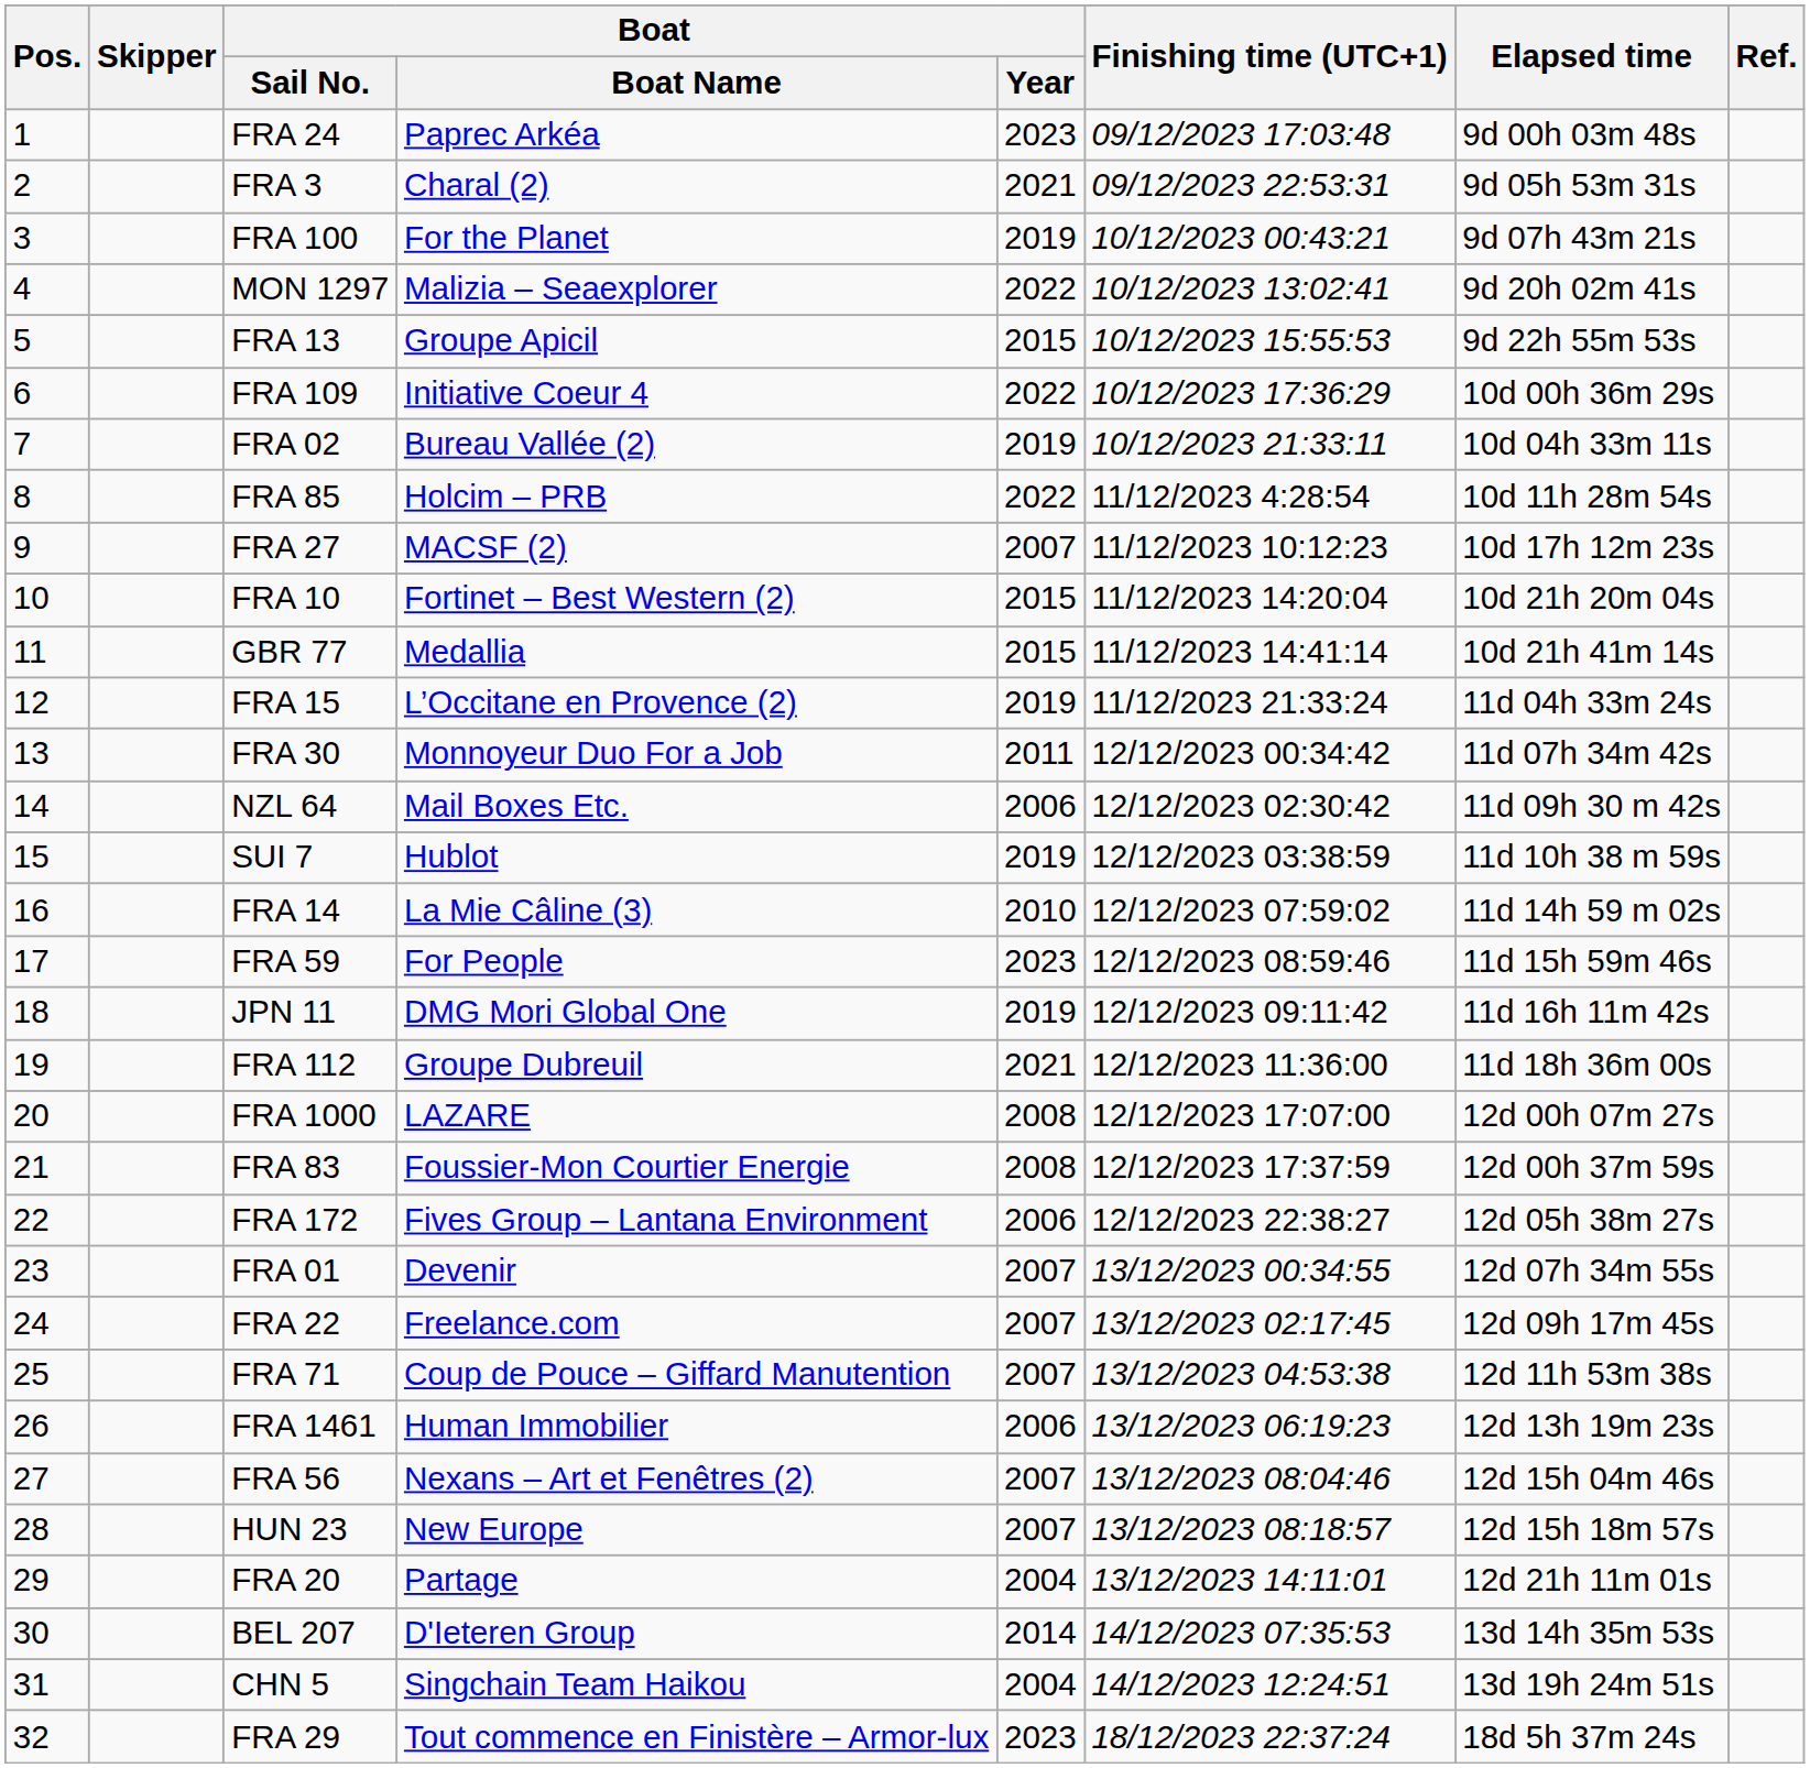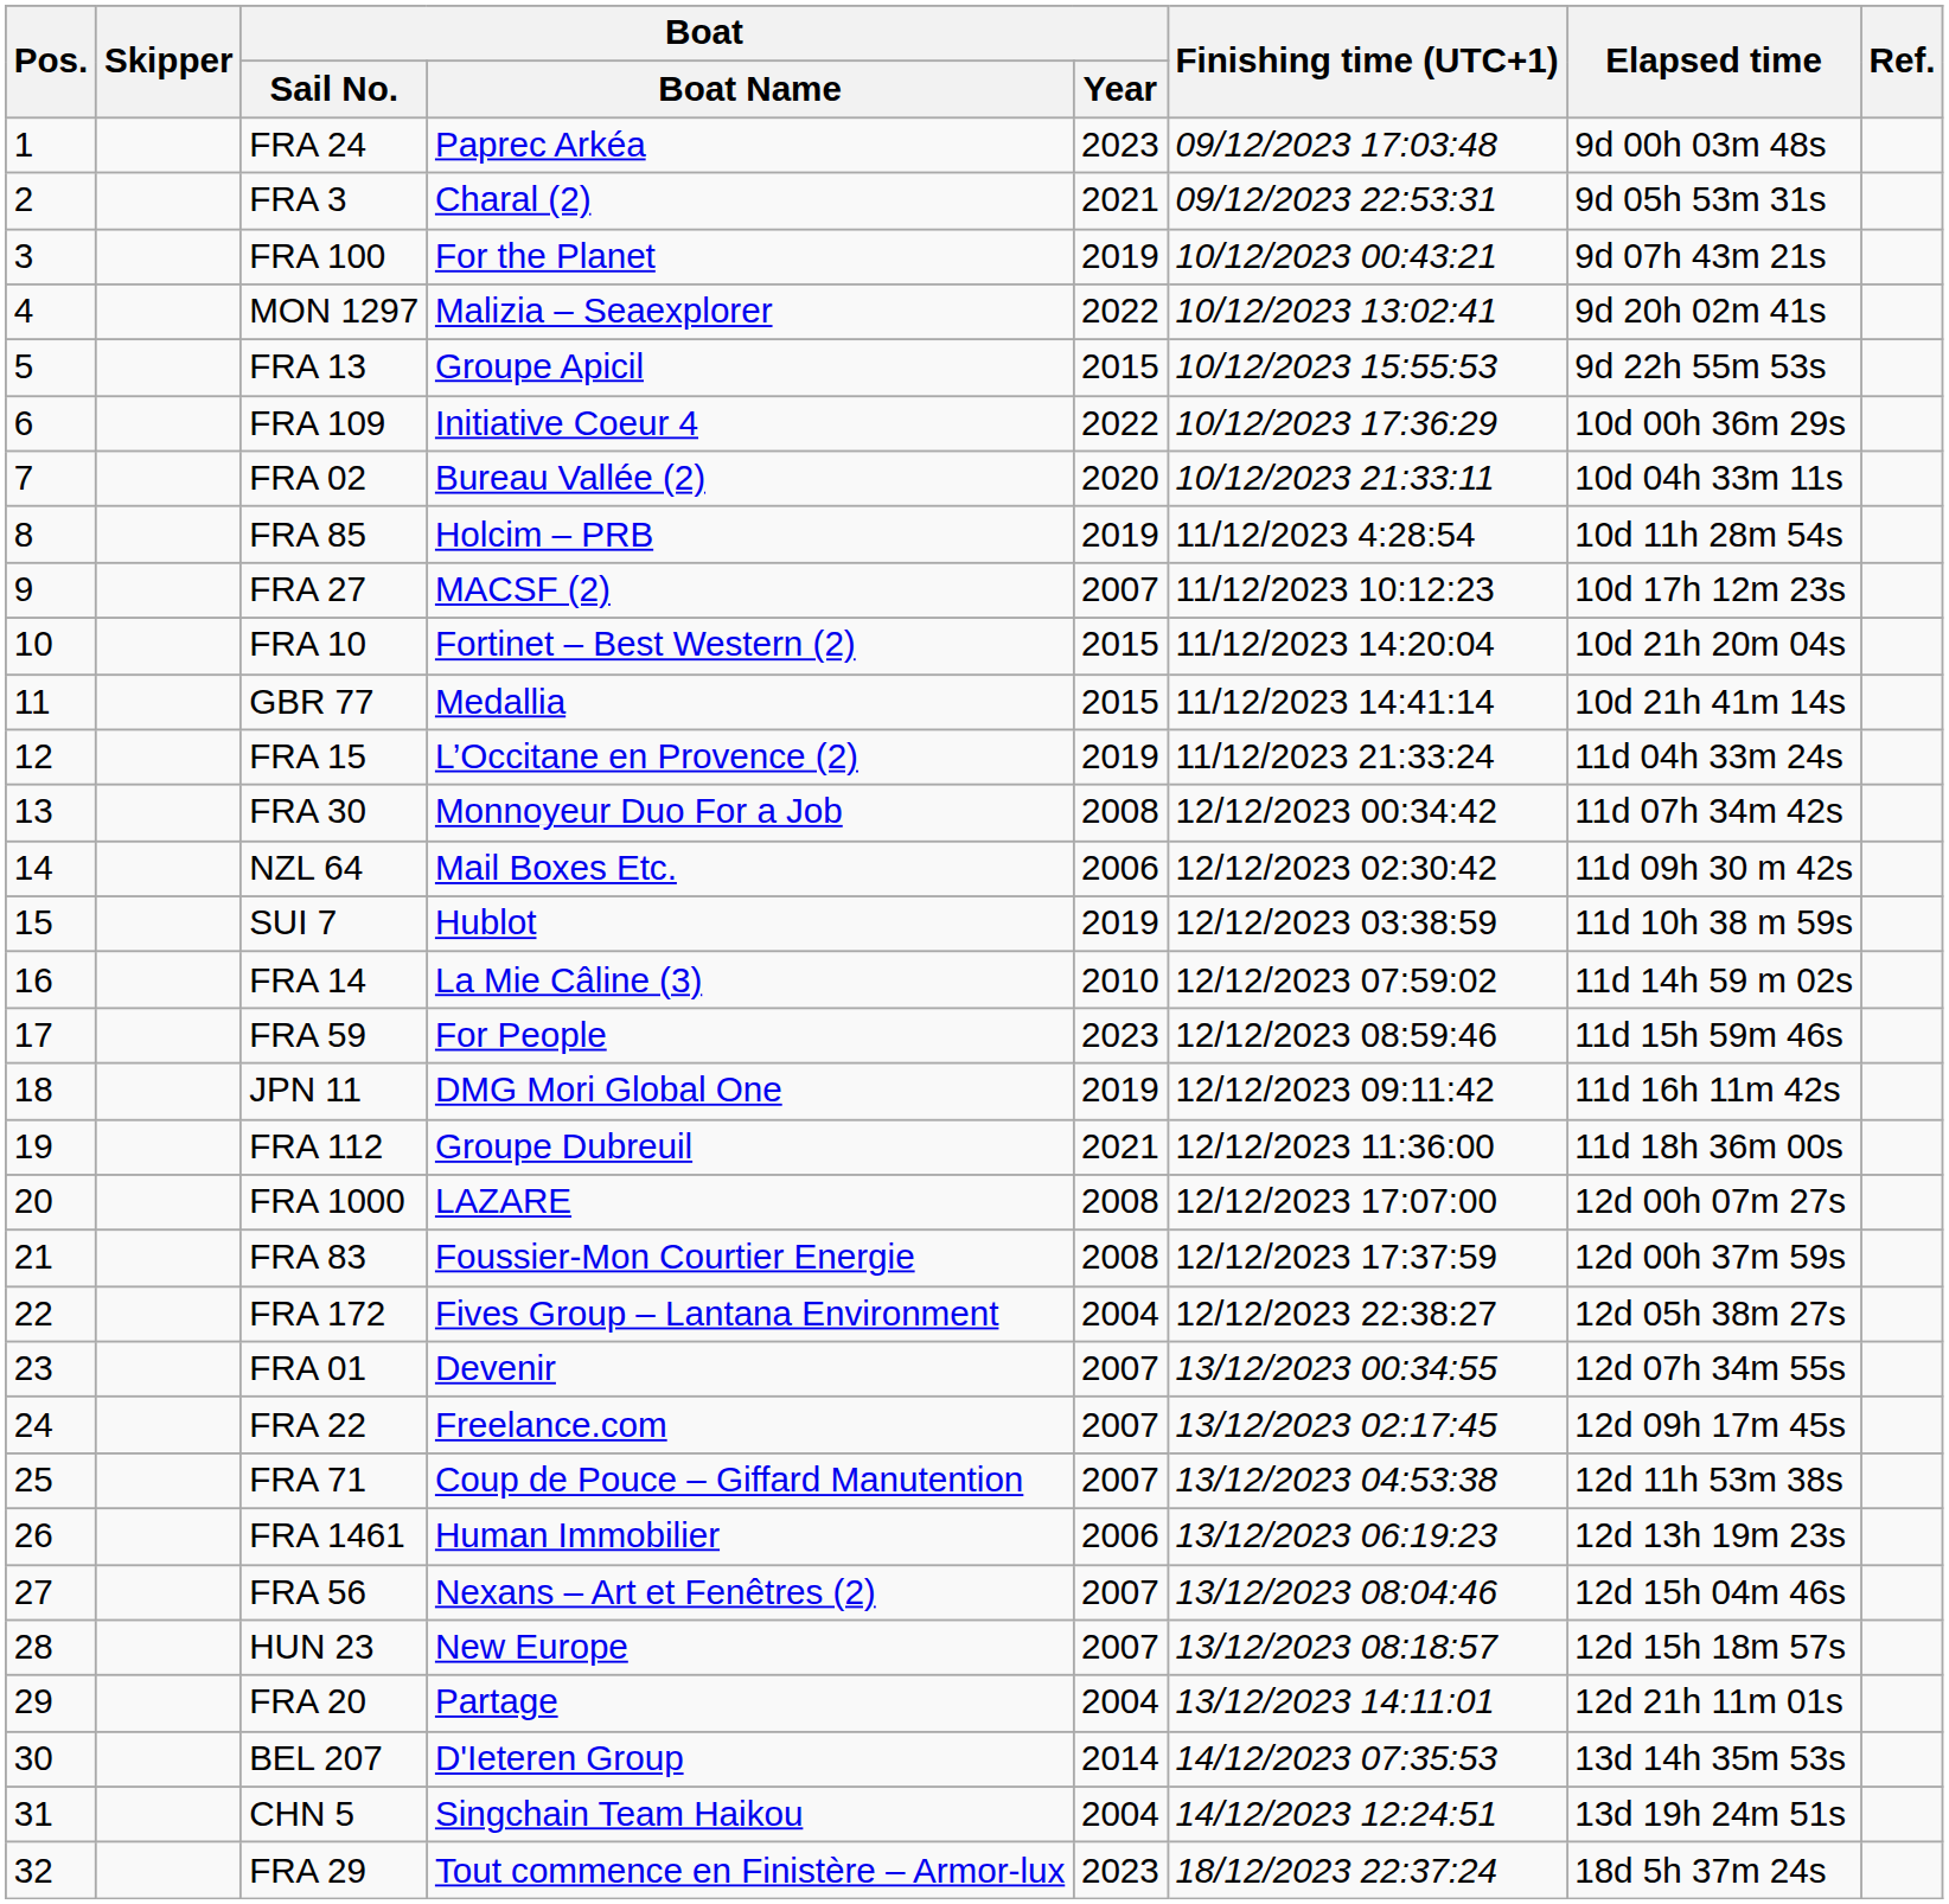 <table class="wikitable">
 <tr>
 <th rowspan="2">Pos.</th>
 <th rowspan="2">Skipper</th>
 <th colspan="3">Boat</th>
 <th rowspan="2">Finishing time (UTC+1)</th>
 <th rowspan="2">Elapsed time</th>
 <th rowspan="2">Ref.</th>
 </tr>
 <tr>
 <th>Sail No.</th>
 <th>Boat Name</th>
 <th>Year</th>
 </tr>
 <tr>
 <td>1</td>
 <td></td>
 <td>FRA 24</td>
 <td><a href='#'>Paprec Arkéa</a></td>
 <td>2023</td>
 <td><dfn>09/12/2023 17:03:48</dfn></td>
 <td>9d 00h 03m 48s</td>
 <td></td>
 </tr>
 <tr>
 <td>2</td>
 <td></td>
 <td>FRA 3</td>
 <td><a href='#'>Charal (2)</a></td>
 <td>2021</td>
 <td><dfn>09/12/2023 22:53:31</dfn></td>
 <td>9d 05h 53m 31s</td>
 <td></td>
 </tr>
 <tr>
 <td>3</td>
 <td></td>
 <td>FRA 100</td>
 <td><a href='#'>For the Planet</a></td>
 <td>2019</td>
 <td><dfn>10/12/2023 00:43:21</dfn></td>
 <td>9d 07h 43m 21s</td>
 <td></td>
 </tr>
 <tr>
 <td>4</td>
 <td></td>
 <td>MON 1297</td>
 <td><a href='#'>Malizia – Seaexplorer</a></td>
 <td>2022</td>
 <td><dfn>10/12/2023 13:02:41</dfn></td>
 <td>9d 20h 02m 41s</td>
 <td></td>
 </tr>
 <tr>
 <td>5</td>
 <td></td>
 <td>FRA 13</td>
 <td><a href='#'>Groupe Apicil</a></td>
 <td>2015</td>
 <td><dfn>10/12/2023 15:55:53</dfn></td>
 <td>9d 22h 55m 53s</td>
 <td></td>
 </tr>
 <tr>
 <td>6</td>
 <td></td>
 <td>FRA 109</td>
 <td><a href='#'>Initiative Coeur 4</a></td>
 <td>2022</td>
 <td><dfn>10/12/2023 17:36:29</dfn></td>
 <td>10d 00h 36m 29s</td>
 <td></td>
 </tr>
 <tr>
 <td>7</td>
 <td></td>
 <td>FRA 02</td>
 <td><a href='#'>Bureau Vallée (2)</a></td>
-<td>2019</td>
+<td>2020</td>
 <td><dfn>10/12/2023 21:33:11</dfn></td>
 <td>10d 04h 33m 11s</td>
 <td></td>
 </tr>
 <tr>
 <td>8</td>
 <td></td>
 <td>FRA 85</td>
 <td><a href='#'>Holcim – PRB</a></td>
-<td>2022</td>
+<td>2019</td>
 <td>11/12/2023 4:28:54</td>
 <td>10d 11h 28m 54s</td>
 <td></td>
 </tr>
 <tr>
 <td>9</td>
 <td></td>
 <td>FRA 27</td>
 <td><a href='#'>MACSF (2)</a></td>
 <td>2007</td>
 <td>11/12/2023 10:12:23</td>
 <td>10d 17h 12m 23s</td>
 <td></td>
 </tr>
 <tr>
 <td>10</td>
 <td></td>
 <td>FRA 10</td>
 <td><a href='#'>Fortinet – Best Western (2)</a></td>
 <td>2015</td>
 <td>11/12/2023 14:20:04</td>
 <td>10d 21h 20m 04s</td>
 <td></td>
 </tr>
 <tr>
 <td>11</td>
 <td></td>
 <td>GBR 77</td>
 <td><a href='#'>Medallia</a></td>
 <td>2015</td>
 <td>11/12/2023 14:41:14</td>
 <td>10d 21h 41m 14s</td>
 <td></td>
 </tr>
 <tr>
 <td>12</td>
 <td></td>
 <td>FRA 15</td>
 <td><a href='#'>L’Occitane en Provence (2)</a></td>
 <td>2019</td>
 <td>11/12/2023 21:33:24</td>
 <td>11d 04h 33m 24s</td>
 <td></td>
 </tr>
 <tr>
 <td>13</td>
 <td></td>
 <td>FRA 30</td>
 <td><a href='#'>Monnoyeur Duo For a Job</a></td>
-<td>2011</td>
+<td>2008</td>
 <td>12/12/2023 00:34:42</td>
 <td>11d 07h 34m 42s</td>
 <td></td>
 </tr>
 <tr>
 <td>14</td>
 <td></td>
 <td>NZL 64</td>
 <td><a href='#'>Mail Boxes Etc.</a></td>
 <td>2006</td>
 <td>12/12/2023 02:30:42</td>
 <td>11d 09h 30 m 42s</td>
 <td></td>
 </tr>
 <tr>
 <td>15</td>
 <td></td>
 <td>SUI 7</td>
 <td><a href='#'>Hublot</a></td>
 <td>2019</td>
 <td>12/12/2023 03:38:59</td>
 <td>11d 10h 38 m 59s</td>
 <td></td>
 </tr>
 <tr>
 <td>16</td>
 <td></td>
 <td>FRA 14</td>
 <td><a href='#'>La Mie Câline (3)</a></td>
 <td>2010</td>
 <td>12/12/2023 07:59:02</td>
 <td>11d 14h 59 m 02s</td>
 <td></td>
 </tr>
 <tr>
 <td>17</td>
 <td></td>
 <td>FRA 59</td>
 <td><a href='#'>For People</a></td>
 <td>2023</td>
 <td>12/12/2023 08:59:46</td>
 <td>11d 15h 59m 46s</td>
 <td></td>
 </tr>
 <tr>
 <td>18</td>
 <td></td>
 <td>JPN 11</td>
 <td><a href='#'>DMG Mori Global One</a></td>
 <td>2019</td>
 <td>12/12/2023 09:11:42</td>
 <td>11d 16h 11m 42s</td>
 <td></td>
 </tr>
 <tr>
 <td>19</td>
 <td></td>
 <td>FRA 112</td>
 <td><a href='#'>Groupe Dubreuil</a></td>
 <td>2021</td>
 <td>12/12/2023 11:36:00</td>
 <td>11d 18h 36m 00s</td>
 <td></td>
 </tr>
 <tr>
 <td>20</td>
 <td></td>
 <td>FRA 1000</td>
 <td><a href='#'>LAZARE</a></td>
 <td>2008</td>
 <td>12/12/2023 17:07:00</td>
 <td>12d 00h 07m 27s</td>
 <td></td>
 </tr>
 <tr>
 <td>21</td>
 <td></td>
 <td>FRA 83</td>
 <td><a href='#'>Foussier-Mon Courtier Energie</a></td>
 <td>2008</td>
 <td>12/12/2023 17:37:59</td>
 <td>12d 00h 37m 59s</td>
 <td></td>
 </tr>
 <tr>
 <td>22</td>
 <td></td>
 <td>FRA 172</td>
 <td><a href='#'>Fives Group – Lantana Environment</a></td>
-<td>2006</td>
+<td>2004</td>
 <td>12/12/2023 22:38:27</td>
 <td>12d 05h 38m 27s</td>
 <td></td>
 </tr>
 <tr>
 <td>23</td>
 <td></td>
 <td>FRA 01</td>
 <td><a href='#'>Devenir</a></td>
 <td>2007</td>
 <td><dfn>13/12/2023 00:34:55</dfn></td>
 <td>12d 07h 34m 55s</td>
 <td></td>
 </tr>
 <tr>
 <td>24</td>
 <td></td>
 <td>FRA 22</td>
 <td><a href='#'>Freelance.com</a></td>
 <td>2007</td>
 <td><dfn>13/12/2023 02:17:45</dfn></td>
 <td>12d 09h 17m 45s</td>
 <td></td>
 </tr>
 <tr>
 <td>25</td>
 <td></td>
 <td>FRA 71</td>
 <td><a href='#'>Coup de Pouce – Giffard Manutention</a></td>
 <td>2007</td>
 <td><dfn>13/12/2023 04:53:38</dfn></td>
 <td>12d 11h 53m 38s</td>
 <td></td>
 </tr>
 <tr>
 <td>26</td>
 <td></td>
 <td>FRA 1461</td>
 <td><a href='#'>Human Immobilier</a></td>
 <td>2006</td>
 <td><dfn>13/12/2023 06:19:23</dfn></td>
 <td>12d 13h 19m 23s</td>
 <td></td>
 </tr>
 <tr>
 <td>27</td>
 <td></td>
 <td>FRA 56</td>
 <td><a href='#'>Nexans – Art et Fenêtres (2)</a></td>
 <td>2007</td>
 <td><dfn>13/12/2023 08:04:46</dfn></td>
 <td>12d 15h 04m 46s</td>
 <td></td>
 </tr>
 <tr>
 <td>28</td>
 <td></td>
 <td>HUN 23</td>
 <td><a href='#'>New Europe</a></td>
 <td>2007</td>
 <td><dfn>13/12/2023 08:18:57</dfn></td>
 <td>12d 15h 18m 57s</td>
 <td></td>
 </tr>
 <tr>
 <td>29</td>
 <td></td>
 <td>FRA 20</td>
 <td><a href='#'>Partage</a></td>
 <td>2004</td>
 <td><dfn>13/12/2023 14:11:01</dfn></td>
 <td>12d 21h 11m 01s</td>
 <td></td>
 </tr>
 <tr>
 <td>30</td>
 <td></td>
 <td>BEL 207</td>
 <td><a href='#'>D'Ieteren Group</a></td>
 <td>2014</td>
 <td><dfn>14/12/2023 07:35:53</dfn></td>
 <td>13d 14h 35m 53s</td>
 <td></td>
 </tr>
 <tr>
 <td>31</td>
 <td></td>
 <td>CHN 5</td>
 <td><a href='#'>Singchain Team Haikou</a></td>
 <td>2004</td>
 <td><dfn>14/12/2023 12:24:51</dfn></td>
 <td>13d 19h 24m 51s</td>
 <td></td>
 </tr>
 <tr>
 <td>32</td>
 <td></td>
 <td>FRA 29</td>
 <td><a href='#'>Tout commence en Finistère – Armor-lux</a></td>
 <td>2023</td>
 <td><dfn>18/12/2023 22:37:24</dfn></td>
 <td>18d 5h 37m 24s</td>
 <td></td>
 </tr>
 </table>
